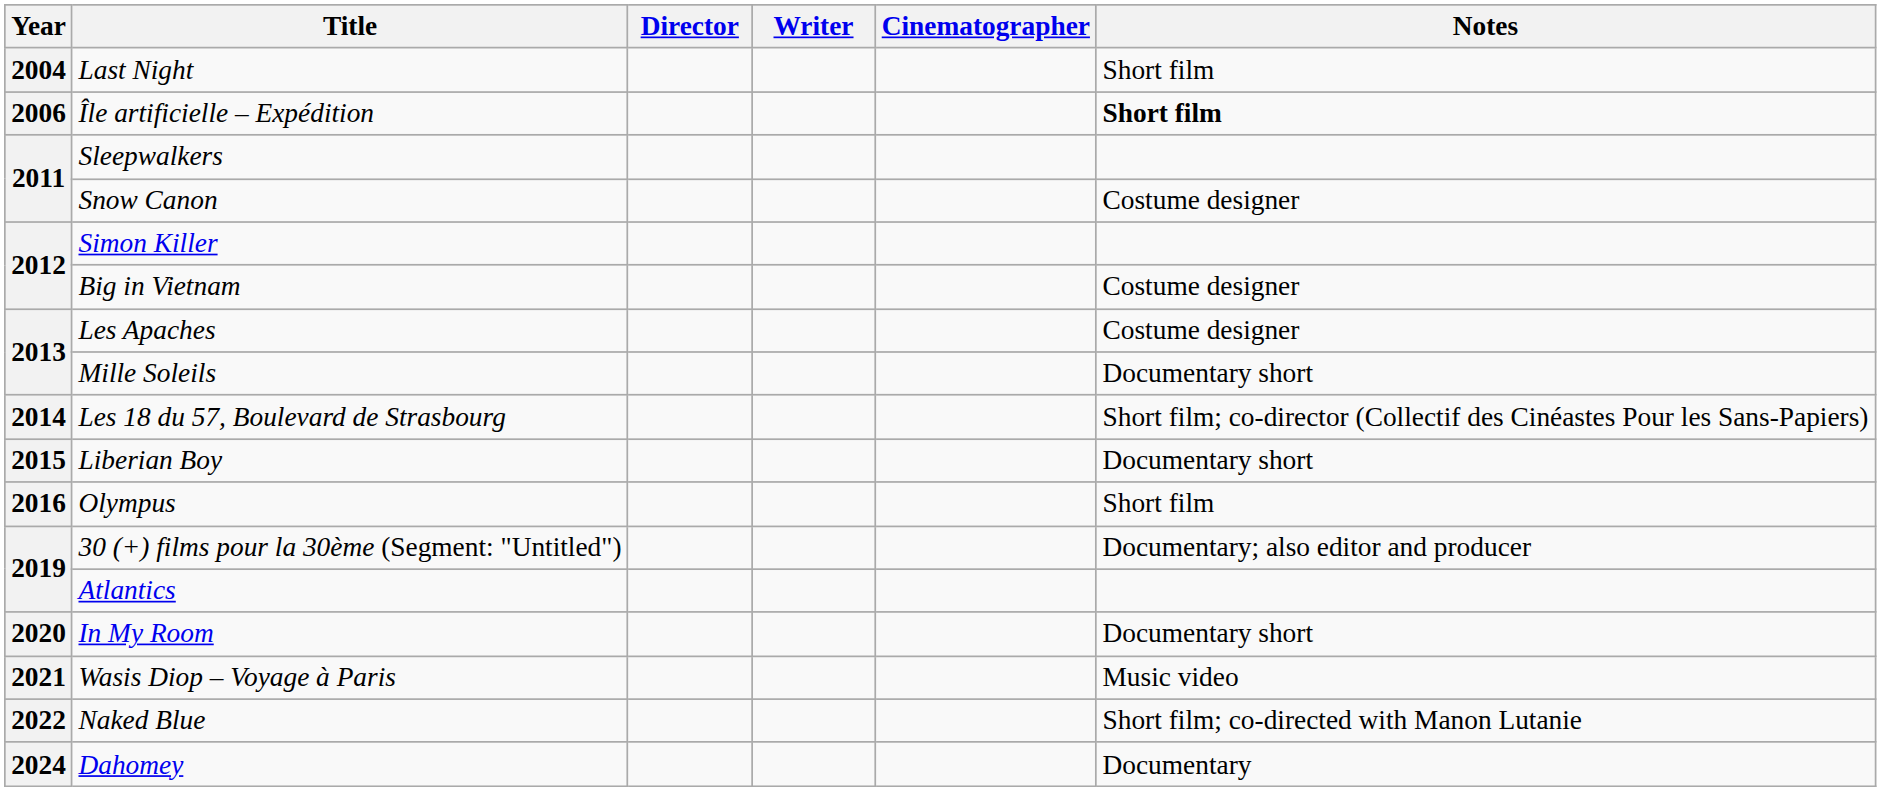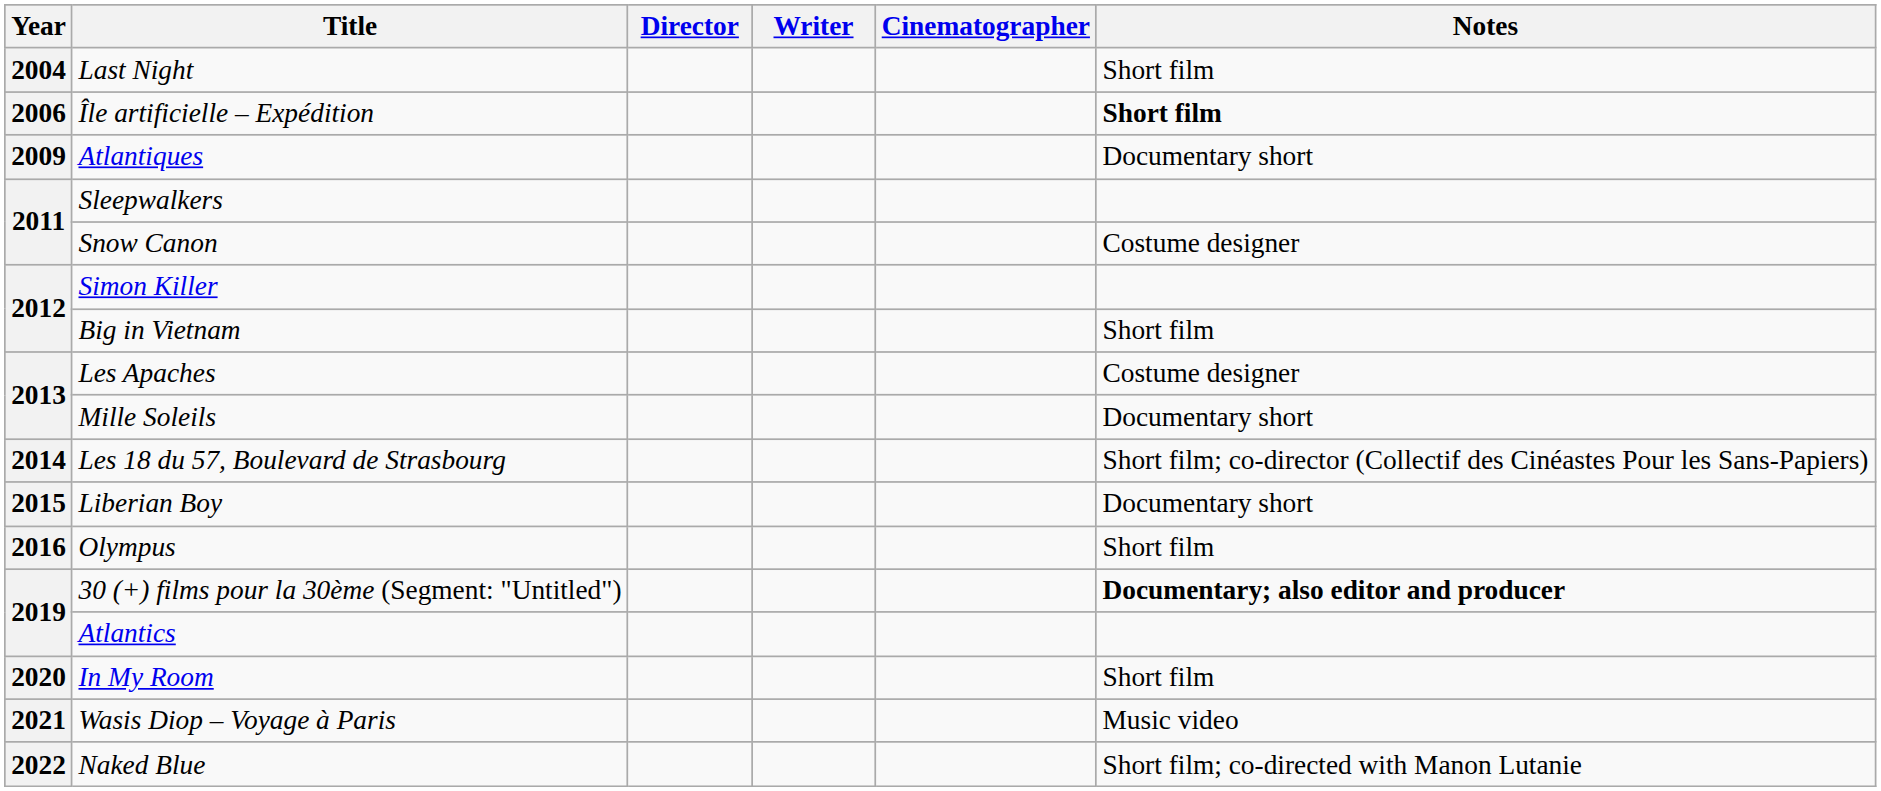 <table class="wikitable">
 <tr>
 <th>Year</th>
 <th>Title</th>
 <th style="width:65px;"><a href='#'>Director</a></th>
 <th style="width:65px;"><a href='#'>Writer</a></th>
 <th style="width:65px;"><a href='#'>Cinematographer</a></th>
 <th>Notes</th>
 </tr>
 <tr>
 <th>2004</th>
 <td><em>Last Night</em></td>
 <td></td>
 <td></td>
 <td></td>
 <td>Short film</td>
 </tr>
 <tr>
 <th>2006</th>
 <td><em>Île artificielle – Expédition</em></td>
 <td></td>
 <td></td>
 <td></td>
 <td><strong>Short film</strong></td>
+</tr>
+<tr>
+<th>2009</th>
+<td><em><a href='#'>Atlantiques</a></em></td>
+<td></td>
+<td></td>
+<td></td>
+<td>Documentary short</td>
 </tr>
 <tr>
 <th rowspan="2">2011</th>
 <td><em>Sleepwalkers</em></td>
 <td></td>
 <td></td>
 <td></td>
 <td></td>
 </tr>
 <tr>
 <td><em>Snow Canon</em></td>
 <td></td>
 <td></td>
 <td></td>
 <td>Costume designer</td>
 </tr>
 <tr>
 <th rowspan="2">2012</th>
 <td><em><a href='#'>Simon Killer</a></em></td>
 <td></td>
 <td></td>
 <td></td>
 <td></td>
 </tr>
 <tr>
 <td><em>Big in Vietnam</em></td>
 <td></td>
 <td></td>
 <td></td>
-<td>Costume designer</td>
+<td>Short film</td>
 </tr>
 <tr>
 <th rowspan="2">2013</th>
 <td><em>Les Apaches</em></td>
 <td></td>
 <td></td>
 <td></td>
 <td>Costume designer</td>
 </tr>
 <tr>
 <td><em>Mille Soleils</em></td>
 <td></td>
 <td></td>
 <td></td>
 <td>Documentary short</td>
 </tr>
 <tr>
 <th>2014</th>
 <td><em>Les 18 du 57, Boulevard de Strasbourg</em></td>
 <td></td>
 <td></td>
 <td></td>
 <td>Short film; co-director (Collectif des Cinéastes Pour les Sans-Papiers)</td>
 </tr>
 <tr>
 <th>2015</th>
 <td><em>Liberian Boy</em></td>
 <td></td>
 <td></td>
 <td></td>
 <td>Documentary short</td>
 </tr>
 <tr>
 <th>2016</th>
 <td><em>Olympus</em></td>
 <td></td>
 <td></td>
 <td></td>
 <td>Short film</td>
 </tr>
 <tr>
 <th rowspan="2">2019</th>
 <td><em>30 (+) films pour la 30ème</em> (Segment: "Untitled")</td>
 <td></td>
 <td></td>
 <td></td>
-<td>Documentary; also editor and producer</td>
+<td><strong>Documentary; also editor and producer</strong></td>
 </tr>
 <tr>
 <td><em><a href='#'>Atlantics</a></em></td>
 <td></td>
 <td></td>
 <td></td>
 <td></td>
 </tr>
 <tr>
 <th>2020</th>
 <td><em><a href='#'>In My Room</a></em></td>
 <td></td>
 <td></td>
 <td></td>
-<td>Documentary short</td>
+<td>Short film</td>
 </tr>
 <tr>
 <th>2021</th>
 <td><em>Wasis Diop – Voyage à Paris</em></td>
 <td></td>
 <td></td>
 <td></td>
 <td>Music video</td>
 </tr>
 <tr>
 <th>2022</th>
 <td><em>Naked Blue</em></td>
 <td></td>
 <td></td>
 <td></td>
 <td>Short film; co-directed with Manon Lutanie</td>
 </tr>
-<tr>
-<th>2024</th>
-<td><em><a href='#'>Dahomey</a></em></td>
-<td></td>
-<td></td>
-<td></td>
-<td>Documentary</td>
-</tr>
 </table>
